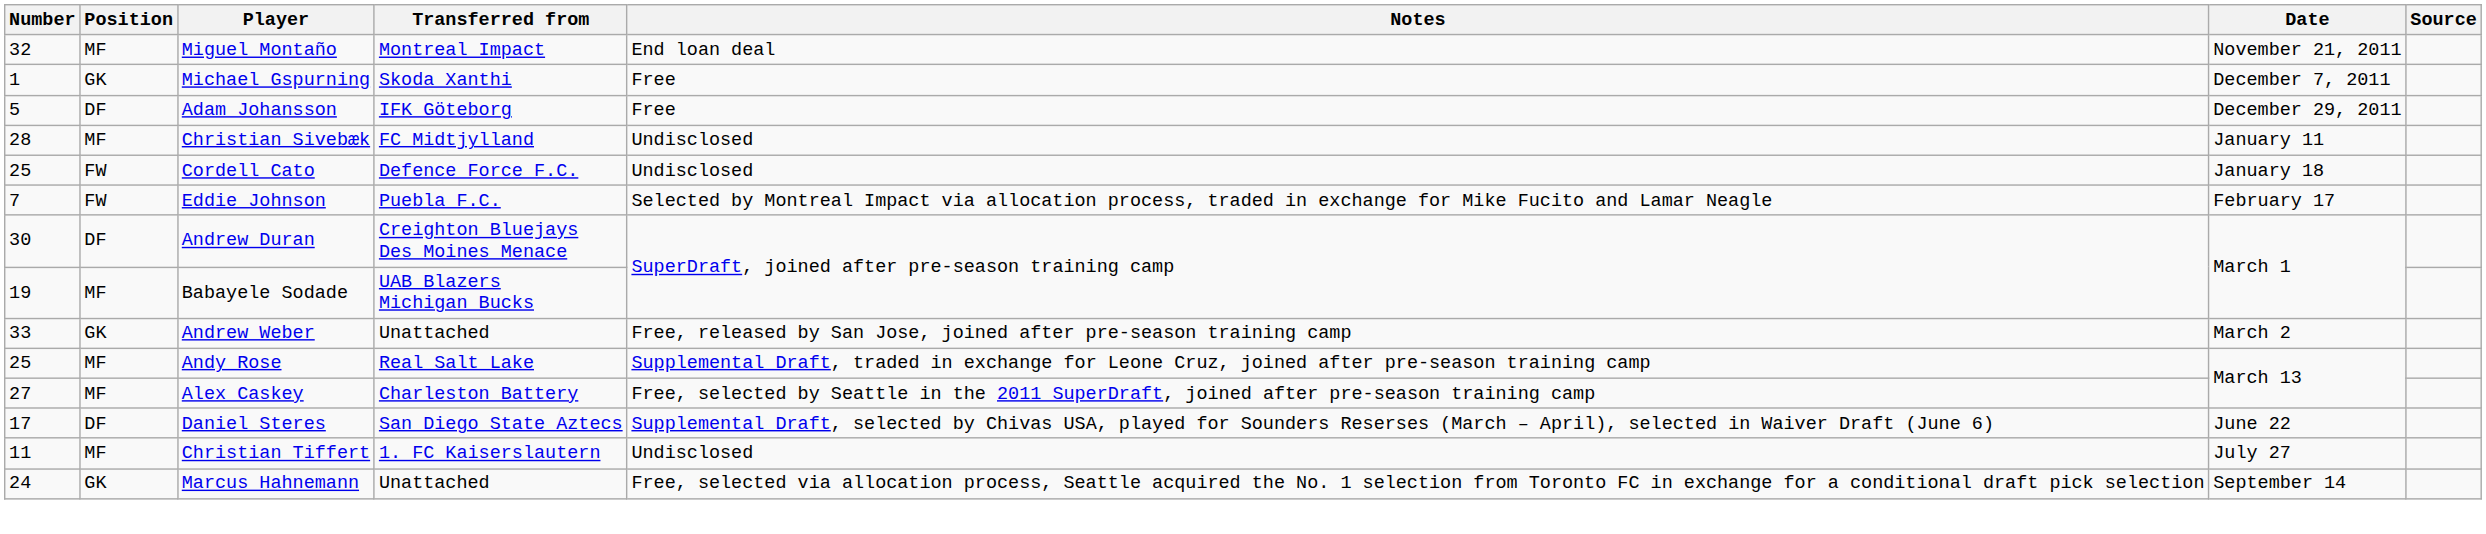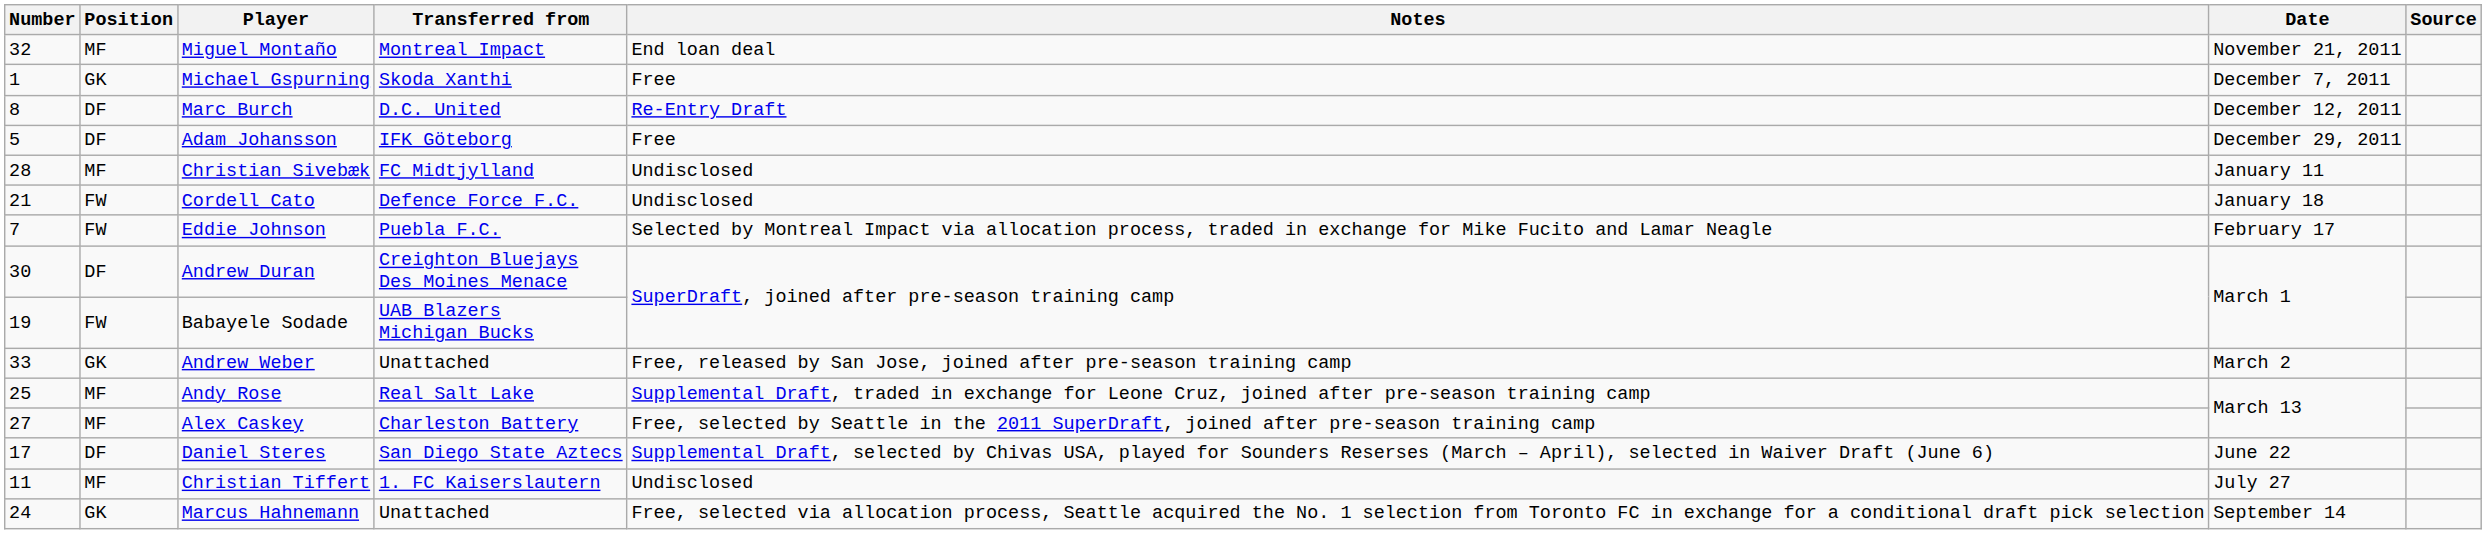 <table class="wikitable sortable" style="text-align: left">
 <tr>
 <th>Number</th>
 <th>Position</th>
 <th>Player</th>
 <th>Transferred from</th>
 <th>Notes</th>
 <th>Date</th>
 <th>Source</th>
 </tr>
 <tr>
 <td align="left">32</td>
 <td>MF</td>
 <td> <a href='#'>Miguel Montaño</a></td>
 <td> <a href='#'>Montreal Impact</a></td>
 <td>End loan deal</td>
 <td>November 21, 2011</td>
 <td></td>
 </tr>
 <tr>
 <td align="left">1</td>
 <td>GK</td>
 <td> <a href='#'>Michael Gspurning</a></td>
 <td> <a href='#'>Skoda Xanthi</a></td>
 <td>Free</td>
 <td>December 7, 2011</td>
 <td></td>
 </tr>
 <tr>
+<td align="left">8</td>
+<td>DF</td>
+<td> <a href='#'>Marc Burch</a></td>
+<td> <a href='#'>D.C. United</a></td>
+<td><a href='#'>Re-Entry Draft</a></td>
+<td>December 12, 2011</td>
+<td></td>
+</tr>
+<tr>
 <td align="left">5</td>
 <td>DF</td>
 <td> <a href='#'>Adam Johansson</a></td>
 <td> <a href='#'>IFK Göteborg</a></td>
 <td>Free</td>
 <td>December 29, 2011</td>
 <td></td>
 </tr>
 <tr>
 <td align="left">28</td>
 <td>MF</td>
 <td> <a href='#'>Christian Sivebæk</a></td>
 <td> <a href='#'>FC Midtjylland</a></td>
 <td>Undisclosed</td>
 <td>January 11</td>
 <td></td>
 </tr>
 <tr>
-<td align="left">25</td>
+<td align="left">21</td>
 <td>FW</td>
 <td> <a href='#'>Cordell Cato</a></td>
 <td> <a href='#'>Defence Force F.C.</a></td>
 <td>Undisclosed</td>
 <td>January 18</td>
 <td></td>
 </tr>
 <tr>
 <td align="left">7</td>
 <td>FW</td>
 <td> <a href='#'>Eddie Johnson</a></td>
 <td> <a href='#'>Puebla F.C.</a></td>
 <td>Selected by Montreal Impact via allocation process, traded in exchange for Mike Fucito and Lamar Neagle<br></td>
 <td>February 17</td>
 <td></td>
 </tr>
 <tr>
 <td align="left">30</td>
 <td>DF</td>
 <td> <a href='#'>Andrew Duran</a></td>
 <td> <a href='#'>Creighton Bluejays</a><br> <a href='#'>Des Moines Menace</a></td>
 <td rowspan=2><a href='#'>SuperDraft</a>, joined after pre-season training camp</td>
 <td rowspan=2>March 1</td>
 <td></td>
 </tr>
 <tr>
 <td align="left">19</td>
-<td>MF</td>
+<td>FW</td>
 <td> Babayele Sodade</td>
 <td> <a href='#'>UAB Blazers</a><br> <a href='#'>Michigan Bucks</a></td>
 <td></td>
 </tr>
 <tr>
 <td align="left">33</td>
 <td>GK</td>
 <td> <a href='#'>Andrew Weber</a></td>
 <td>Unattached</td>
 <td>Free, released by San Jose, joined after pre-season training camp</td>
 <td>March 2</td>
 <td></td>
 </tr>
 <tr>
 <td align="left">25</td>
 <td>MF</td>
 <td> <a href='#'>Andy Rose</a></td>
 <td> <a href='#'>Real Salt Lake</a></td>
 <td><a href='#'>Supplemental Draft</a>, traded in exchange for Leone Cruz, joined after pre-season training camp</td>
 <td rowspan=2>March 13</td>
 <td></td>
 </tr>
 <tr>
 <td align="left">27</td>
 <td>MF</td>
 <td> <a href='#'>Alex Caskey</a></td>
 <td> <a href='#'>Charleston Battery</a></td>
 <td>Free, selected by Seattle in the <a href='#'>2011 SuperDraft</a>, joined after pre-season training camp</td>
 <td></td>
 </tr>
 <tr>
 <td align="left">17</td>
 <td>DF</td>
 <td> <a href='#'>Daniel Steres</a></td>
 <td> <a href='#'>San Diego State Aztecs</a></td>
 <td><a href='#'>Supplemental Draft</a>, selected by Chivas USA, played for Sounders Reserses (March – April), selected in Waiver Draft (June 6)</td>
 <td>June 22</td>
 <td></td>
 </tr>
 <tr>
 <td align="left">11</td>
 <td>MF</td>
 <td> <a href='#'>Christian Tiffert</a></td>
 <td> <a href='#'>1. FC Kaiserslautern</a></td>
 <td>Undisclosed</td>
 <td>July 27</td>
 <td></td>
 </tr>
 <tr>
 <td align="left">24</td>
 <td>GK</td>
 <td> <a href='#'>Marcus Hahnemann</a></td>
 <td>Unattached</td>
 <td>Free, selected via allocation process, Seattle acquired the No. 1 selection from Toronto FC in exchange for a conditional draft pick selection</td>
 <td>September 14</td>
 <td></td>
 </tr>
 </table>
